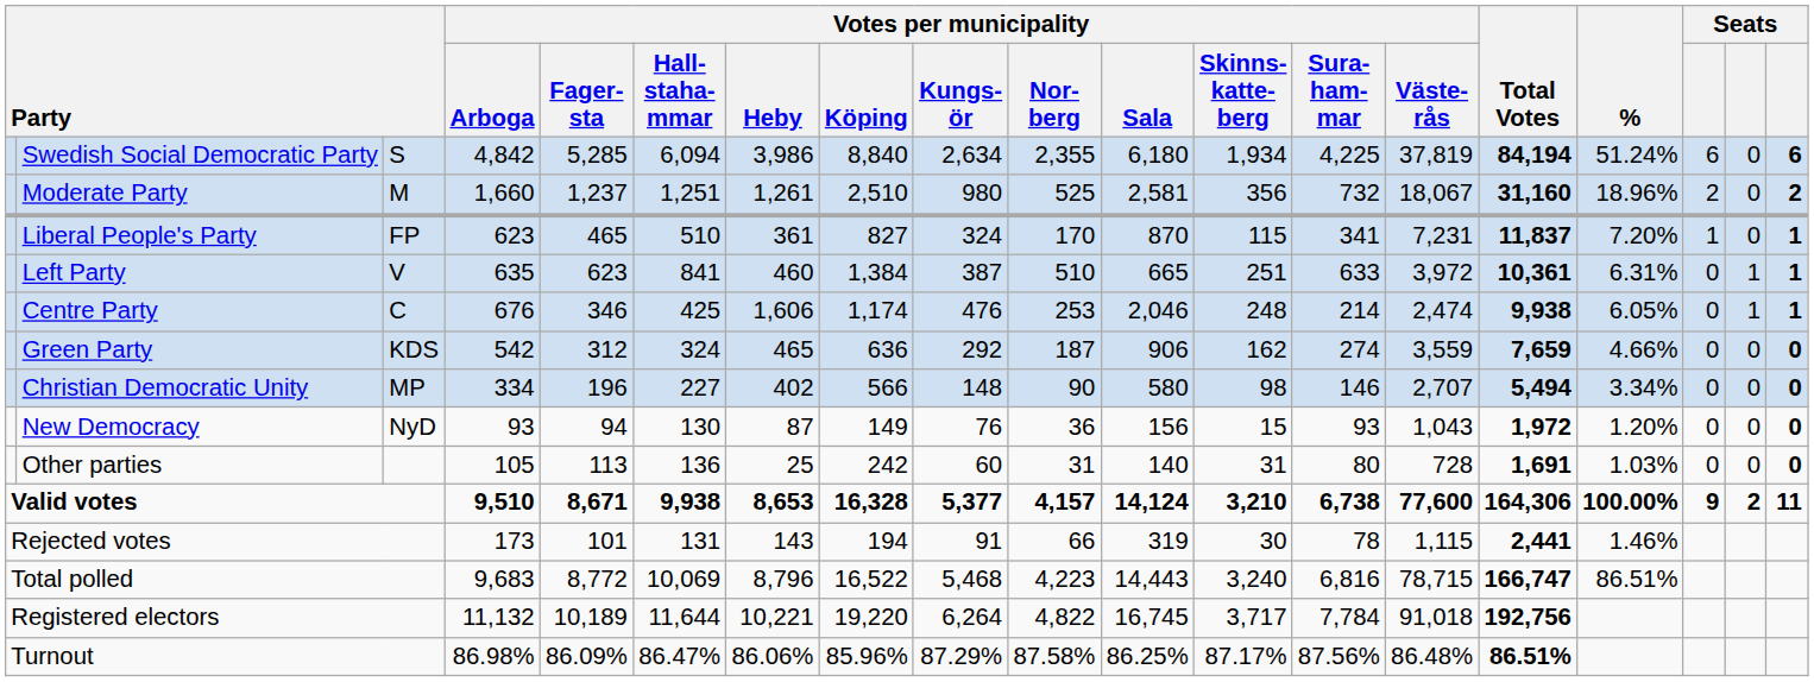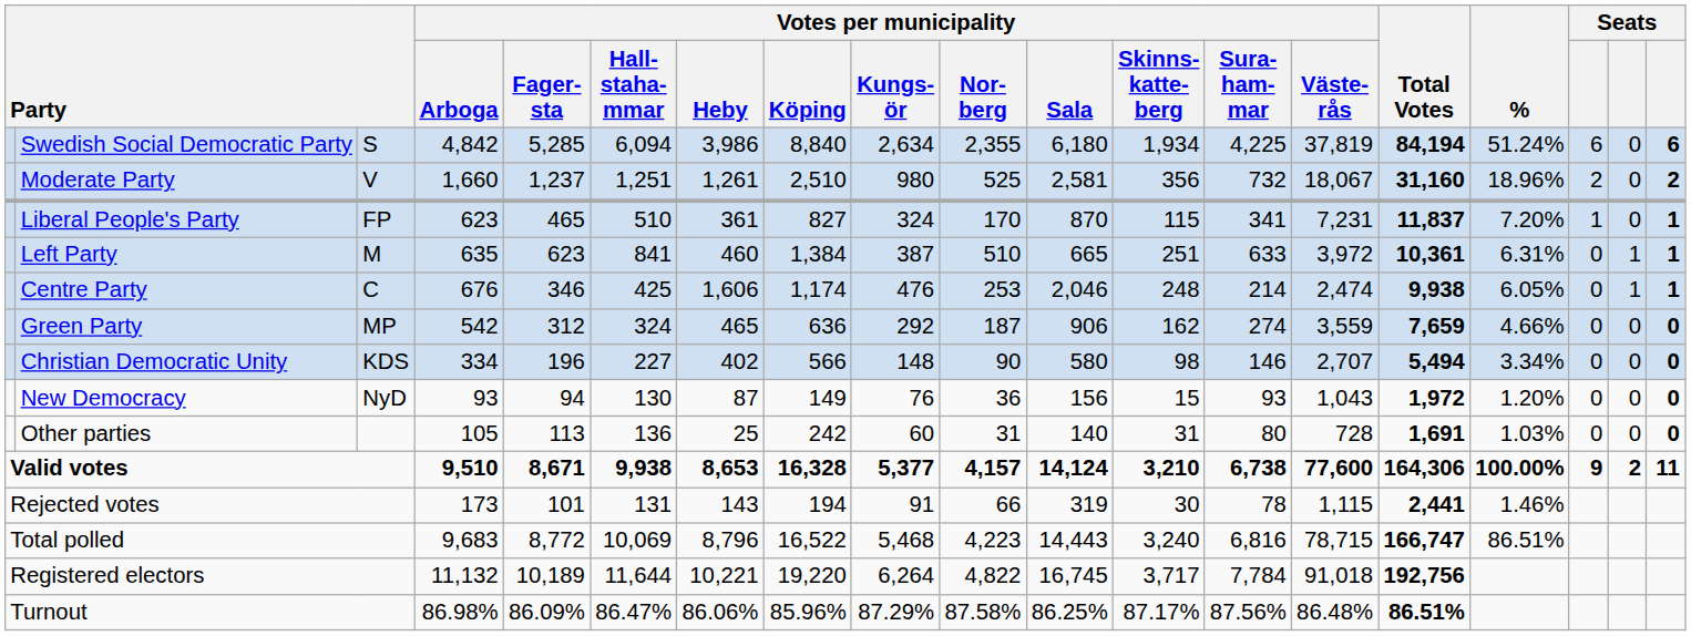 <table class="wikitable" border="1" style="text-align:right;">
 <tr>
 <th style="text-align:left;" valign=bottom rowspan=2 colspan=3>Party</th>
 <th colspan=11>Votes per municipality</th>
 <th align=center valign=bottom rowspan=2 width="50">Total Votes</th>
 <th align=center valign=bottom rowspan=2 width="50">%</th>
 <th colspan=3>Seats</th>
 </tr>
 <tr>
 <th align=center valign=bottom width="50"><a href='#'>Arboga</a></th>
 <th align=center valign=bottom width="50"><a href='#'>Fager- sta</a></th>
 <th align=center valign=bottom width="50"><a href='#'>Hall- staha- mmar</a></th>
 <th align=center valign=bottom width="50"><a href='#'>Heby</a></th>
 <th align=center valign=bottom width="50"><a href='#'>Köping</a></th>
 <th align=center valign=bottom width="50"><a href='#'>Kungs- ör</a></th>
 <th align=center valign=bottom width="50"><a href='#'>Nor- berg</a></th>
 <th align=center valign=bottom width="50"><a href='#'>Sala</a></th>
 <th align=center valign=bottom width="50"><a href='#'>Skinns- katte- berg</a></th>
 <th align=center valign=bottom width="50"><a href='#'>Sura- ham- mar</a></th>
 <th align=center valign=bottom width="50"><a href='#'>Väste- rås</a></th>
 <th align=center valign=bottom width="20"><small></small></th>
 <th align=center valign=bottom width="20"><small><a href='#'></a></small></th>
 <th align=center valign=bottom width="20"><small></small></th>
 </tr>
 <tr style="background:#CEE0F2;">
 <td></td>
 <td align=left style="white-space: nowrap;"><a href='#'>Swedish Social Democratic Party</a></td>
 <td align=left>S</td>
 <td>4,842</td>
 <td>5,285</td>
 <td>6,094</td>
 <td>3,986</td>
 <td>8,840</td>
 <td>2,634</td>
 <td>2,355</td>
 <td>6,180</td>
 <td>1,934</td>
 <td>4,225</td>
 <td>37,819</td>
 <td><strong>84,194</strong></td>
 <td>51.24%</td>
 <td>6</td>
 <td>0</td>
 <td><strong>6</strong></td>
 </tr>
 <tr style="background:#CEE0F2;">
 <td></td>
 <td align=left><a href='#'>Moderate Party</a></td>
-<td align=left>M</td>
+<td align=left>V</td>
 <td>1,660</td>
 <td>1,237</td>
 <td>1,251</td>
 <td>1,261</td>
 <td>2,510</td>
 <td>980</td>
 <td>525</td>
 <td>2,581</td>
 <td>356</td>
 <td>732</td>
 <td>18,067</td>
 <td><strong>31,160</strong></td>
 <td>18.96%</td>
 <td>2</td>
 <td>0</td>
 <td><strong>2</strong></td>
 </tr>
 <tr style="background:#CEE0F2; border-top:3px solid darkgray;">
 <td></td>
 <td align=left><a href='#'>Liberal People's Party</a></td>
 <td align=left>FP</td>
 <td>623</td>
 <td>465</td>
 <td>510</td>
 <td>361</td>
 <td>827</td>
 <td>324</td>
 <td>170</td>
 <td>870</td>
 <td>115</td>
 <td>341</td>
 <td>7,231</td>
 <td><strong>11,837</strong></td>
 <td>7.20%</td>
 <td>1</td>
 <td>0</td>
 <td><strong>1</strong></td>
 </tr>
 <tr style="background:#CEE0F2;">
 <td></td>
 <td align=left><a href='#'>Left Party</a></td>
-<td align=left>V</td>
+<td align=left>M</td>
 <td>635</td>
 <td>623</td>
 <td>841</td>
 <td>460</td>
 <td>1,384</td>
 <td>387</td>
 <td>510</td>
 <td>665</td>
 <td>251</td>
 <td>633</td>
 <td>3,972</td>
 <td><strong>10,361</strong></td>
 <td>6.31%</td>
 <td>0</td>
 <td>1</td>
 <td><strong>1</strong></td>
 </tr>
 <tr style="background:#CEE0F2;">
 <td></td>
 <td align=left><a href='#'>Centre Party</a></td>
 <td align=left>C</td>
 <td>676</td>
 <td>346</td>
 <td>425</td>
 <td>1,606</td>
 <td>1,174</td>
 <td>476</td>
 <td>253</td>
 <td>2,046</td>
 <td>248</td>
 <td>214</td>
 <td>2,474</td>
 <td><strong>9,938</strong></td>
 <td>6.05%</td>
 <td>0</td>
 <td>1</td>
 <td><strong>1</strong></td>
 </tr>
 <tr style="background:#CEE0F2;">
 <td></td>
 <td align=left><a href='#'>Green Party</a></td>
-<td align=left>KDS</td>
+<td align=left>MP</td>
 <td>542</td>
 <td>312</td>
 <td>324</td>
 <td>465</td>
 <td>636</td>
 <td>292</td>
 <td>187</td>
 <td>906</td>
 <td>162</td>
 <td>274</td>
 <td>3,559</td>
 <td><strong>7,659</strong></td>
 <td>4.66%</td>
 <td>0</td>
 <td>0</td>
 <td><strong>0</strong></td>
 </tr>
 <tr style="background:#CEE0F2;">
 <td></td>
 <td align=left><a href='#'>Christian Democratic Unity</a></td>
-<td align=left>MP</td>
+<td align=left>KDS</td>
 <td>334</td>
 <td>196</td>
 <td>227</td>
 <td>402</td>
 <td>566</td>
 <td>148</td>
 <td>90</td>
 <td>580</td>
 <td>98</td>
 <td>146</td>
 <td>2,707</td>
 <td><strong>5,494</strong></td>
 <td>3.34%</td>
 <td>0</td>
 <td>0</td>
 <td><strong>0</strong></td>
 </tr>
 <tr>
 <td></td>
 <td align=left><a href='#'>New Democracy</a></td>
 <td align=left>NyD</td>
 <td>93</td>
 <td>94</td>
 <td>130</td>
 <td>87</td>
 <td>149</td>
 <td>76</td>
 <td>36</td>
 <td>156</td>
 <td>15</td>
 <td>93</td>
 <td>1,043</td>
 <td><strong>1,972</strong></td>
 <td>1.20%</td>
 <td>0</td>
 <td>0</td>
 <td><strong>0</strong></td>
 </tr>
 <tr>
 <td></td>
 <td align=left>Other parties</td>
 <td></td>
 <td>105</td>
 <td>113</td>
 <td>136</td>
 <td>25</td>
 <td>242</td>
 <td>60</td>
 <td>31</td>
 <td>140</td>
 <td>31</td>
 <td>80</td>
 <td>728</td>
 <td><strong>1,691</strong></td>
 <td>1.03%</td>
 <td>0</td>
 <td>0</td>
 <td><strong>0</strong></td>
 </tr>
 <tr style="font-weight:bold">
 <td align=left colspan=3>Valid votes</td>
 <td>9,510</td>
 <td>8,671</td>
 <td>9,938</td>
 <td>8,653</td>
 <td>16,328</td>
 <td>5,377</td>
 <td>4,157</td>
 <td>14,124</td>
 <td>3,210</td>
 <td>6,738</td>
 <td>77,600</td>
 <td>164,306</td>
 <td>100.00%</td>
 <td>9</td>
 <td>2</td>
 <td>11</td>
 </tr>
 <tr>
 <td align=left colspan=3>Rejected votes</td>
 <td>173</td>
 <td>101</td>
 <td>131</td>
 <td>143</td>
 <td>194</td>
 <td>91</td>
 <td>66</td>
 <td>319</td>
 <td>30</td>
 <td>78</td>
 <td>1,115</td>
 <td><strong>2,441</strong></td>
 <td>1.46%</td>
 <td></td>
 <td></td>
 <td></td>
 </tr>
 <tr>
 <td align=left colspan=3>Total polled</td>
 <td>9,683</td>
 <td>8,772</td>
 <td>10,069</td>
 <td>8,796</td>
 <td>16,522</td>
 <td>5,468</td>
 <td>4,223</td>
 <td>14,443</td>
 <td>3,240</td>
 <td>6,816</td>
 <td>78,715</td>
 <td><strong>166,747</strong></td>
 <td>86.51%</td>
 <td></td>
 <td></td>
 <td></td>
 </tr>
 <tr>
 <td align=left colspan=3>Registered electors</td>
 <td>11,132</td>
 <td>10,189</td>
 <td>11,644</td>
 <td>10,221</td>
 <td>19,220</td>
 <td>6,264</td>
 <td>4,822</td>
 <td>16,745</td>
 <td>3,717</td>
 <td>7,784</td>
 <td>91,018</td>
 <td><strong>192,756</strong></td>
 <td></td>
 <td></td>
 <td></td>
 <td></td>
 </tr>
 <tr>
 <td align=left colspan=3>Turnout</td>
 <td>86.98%</td>
 <td>86.09%</td>
 <td>86.47%</td>
 <td>86.06%</td>
 <td>85.96%</td>
 <td>87.29%</td>
 <td>87.58%</td>
 <td>86.25%</td>
 <td>87.17%</td>
 <td>87.56%</td>
 <td>86.48%</td>
 <td><strong>86.51%</strong></td>
 <td></td>
 <td></td>
 <td></td>
 <td></td>
 </tr>
 </table>
